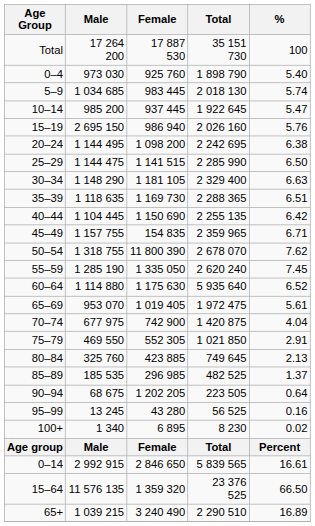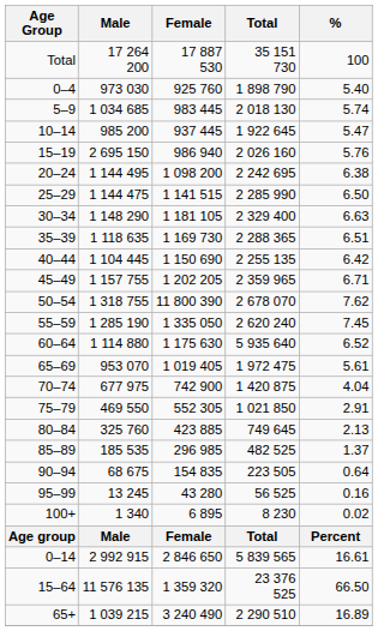 <table class="wikitable sortable sticky-header" style=text-align:left;">
 <tr>
 <th width="80pt">Age Group</th>
 <th width="80pt">Male</th>
 <th width="80pt">Female</th>
 <th width="80pt">Total</th>
 <th width="80pt">%</th>
 </tr>
 <tr>
 <td align="right">Total</td>
 <td align="right">17 264 200</td>
 <td align="right">17 887 530</td>
 <td align="right">35 151 730</td>
 <td align="right">100</td>
 </tr>
 <tr>
 <td align="right">0–4</td>
 <td align="right">973 030</td>
 <td align="right">925 760</td>
 <td align="right">1 898 790</td>
 <td align="right">5.40</td>
 </tr>
 <tr>
 <td align="right">5–9</td>
 <td align="right">1 034 685</td>
 <td align="right">983 445</td>
 <td align="right">2 018 130</td>
 <td align="right">5.74</td>
 </tr>
 <tr>
 <td align="right">10–14</td>
 <td align="right">985 200</td>
 <td align="right">937 445</td>
 <td align="right">1 922 645</td>
 <td align="right">5.47</td>
 </tr>
 <tr>
 <td align="right">15–19</td>
 <td align="right">2 695 150</td>
 <td align="right">986 940</td>
 <td align="right">2 026 160</td>
 <td align="right">5.76</td>
 </tr>
 <tr>
 <td align="right">20–24</td>
 <td align="right">1 144 495</td>
 <td align="right">1 098 200</td>
 <td align="right">2 242 695</td>
 <td align="right">6.38</td>
 </tr>
 <tr>
 <td align="right">25–29</td>
 <td align="right">1 144 475</td>
 <td align="right">1 141 515</td>
 <td align="right">2 285 990</td>
 <td align="right">6.50</td>
 </tr>
 <tr>
 <td align="right">30–34</td>
 <td align="right">1 148 290</td>
 <td align="right">1 181 105</td>
 <td align="right">2 329 400</td>
 <td align="right">6.63</td>
 </tr>
 <tr>
 <td align="right">35–39</td>
 <td align="right">1 118 635</td>
 <td align="right">1 169 730</td>
 <td align="right">2 288 365</td>
 <td align="right">6.51</td>
 </tr>
 <tr>
 <td align="right">40–44</td>
 <td align="right">1 104 445</td>
 <td align="right">1 150 690</td>
 <td align="right">2 255 135</td>
 <td align="right">6.42</td>
 </tr>
 <tr>
 <td align="right">45–49</td>
 <td align="right">1 157 755</td>
-<td align="right">154 835</td>
+<td align="right">1 202 205</td>
 <td align="right">2 359 965</td>
 <td align="right">6.71</td>
 </tr>
 <tr>
 <td align="right">50–54</td>
 <td align="right">1 318 755</td>
 <td align="right">11 800 390</td>
 <td align="right">2 678 070</td>
 <td align="right">7.62</td>
 </tr>
 <tr>
 <td align="right">55–59</td>
 <td align="right">1 285 190</td>
 <td align="right">1 335 050</td>
 <td align="right">2 620 240</td>
 <td align="right">7.45</td>
 </tr>
 <tr>
 <td align="right">60–64</td>
 <td align="right">1 114 880</td>
 <td align="right">1 175 630</td>
 <td align="right">5 935 640</td>
 <td align="right">6.52</td>
 </tr>
 <tr>
 <td align="right">65–69</td>
 <td align="right">953 070</td>
 <td align="right">1 019 405</td>
 <td align="right">1 972 475</td>
 <td align="right">5.61</td>
 </tr>
 <tr>
 <td align="right">70–74</td>
 <td align="right">677 975</td>
 <td align="right">742 900</td>
 <td align="right">1 420 875</td>
 <td align="right">4.04</td>
 </tr>
 <tr>
 <td align="right">75–79</td>
 <td align="right">469 550</td>
 <td align="right">552 305</td>
 <td align="right">1 021 850</td>
 <td align="right">2.91</td>
 </tr>
 <tr>
 <td align="right">80–84</td>
 <td align="right">325 760</td>
 <td align="right">423 885</td>
 <td align="right">749 645</td>
 <td align="right">2.13</td>
 </tr>
 <tr>
 <td align="right">85–89</td>
 <td align="right">185 535</td>
 <td align="right">296 985</td>
 <td align="right">482 525</td>
 <td align="right">1.37</td>
 </tr>
 <tr>
 <td align="right">90–94</td>
 <td align="right">68 675</td>
-<td align="right">1 202 205</td>
+<td align="right">154 835</td>
 <td align="right">223 505</td>
 <td align="right">0.64</td>
 </tr>
 <tr>
 <td align="right">95–99</td>
 <td align="right">13 245</td>
 <td align="right">43 280</td>
 <td align="right">56 525</td>
 <td align="right">0.16</td>
 </tr>
 <tr>
 <td align="right">100+</td>
 <td align="right">1 340</td>
 <td align="right">6 895</td>
 <td align="right">8 230</td>
 <td align="right">0.02</td>
 </tr>
 <tr>
 <th width="50">Age group</th>
 <th width="80pt">Male</th>
 <th width="80">Female</th>
 <th width="80">Total</th>
 <th width="50">Percent</th>
 </tr>
 <tr>
 <td align="right">0–14</td>
 <td align="right">2 992 915</td>
 <td align="right">2 846 650</td>
 <td align="right">5 839 565</td>
 <td align="right">16.61</td>
 </tr>
 <tr>
 <td align="right">15–64</td>
 <td align="right">11 576 135</td>
 <td align="right">1 359 320</td>
 <td align="right">23 376 525</td>
 <td align="right">66.50</td>
 </tr>
 <tr>
 <td align="right">65+</td>
 <td align="right">1 039 215</td>
 <td align="right">3 240 490</td>
 <td align="right">2 290 510</td>
 <td align="right">16.89</td>
 </tr>
 <tr>
 </tr>
 </table>
